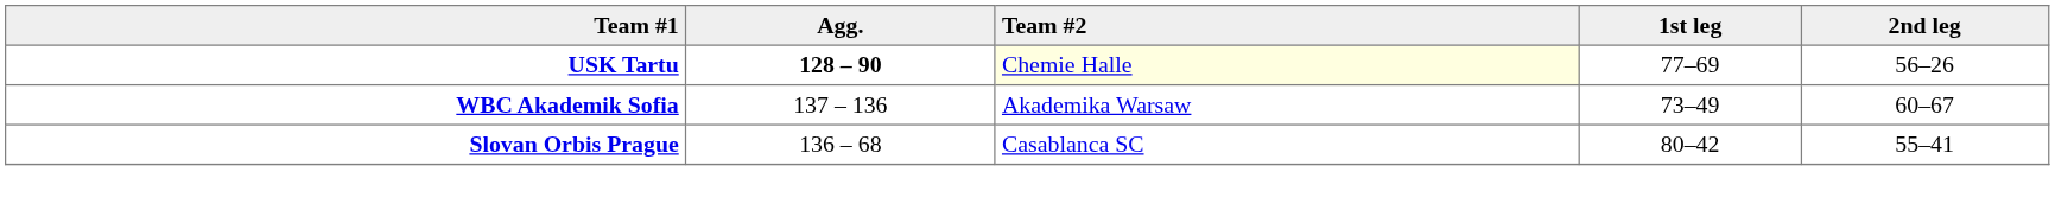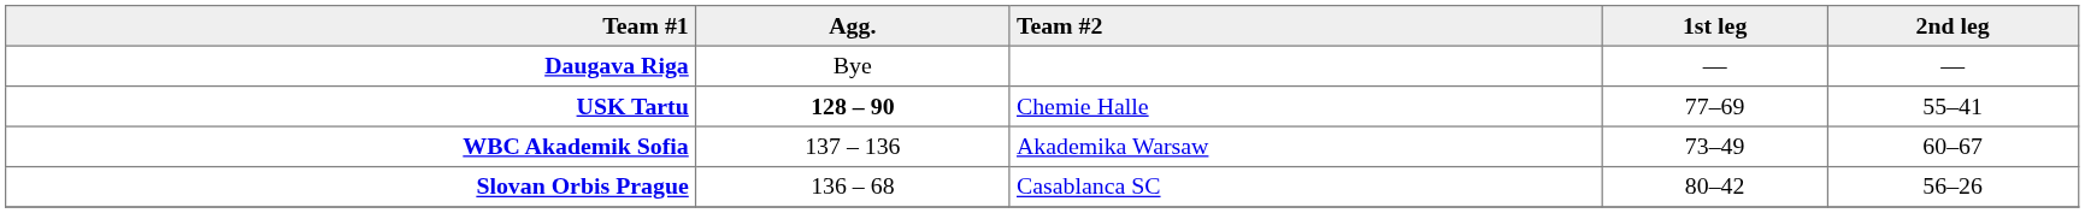 <table border=1 cellspacing=0 cellpadding=4 style="border-collapse: collapse;" width=70%>
 <tr bgcolor="efefef">
 <th align=right>Team #1</th>
 <th>Agg.</th>
 <th align=left>Team #2</th>
 <th>1st leg</th>
 <th>2nd leg</th>
 </tr>
 <tr>
+<td align=right><strong><a href='#'>Daugava Riga</a></strong> </td>
+<td align=center>Bye</td>
+<td></td>
+<td align=center>—</td>
+<td align=center>—</td>
+</tr>
+<tr>
 <td align=right><strong><a href='#'>USK Tartu</a></strong> </td>
 <td align=center><strong>128 – 90</strong></td>
-<td style="background: lightyellow;"> <a href='#'>Chemie Halle</a></td>
+<td> <a href='#'>Chemie Halle</a></td>
 <td align=center>77–69</td>
-<td align=center>56–26</td>
+<td align=center>55–41</td>
 </tr>
 <tr>
 <td align=right><strong><a href='#'>WBC Akademik Sofia</a></strong> </td>
 <td align=center>137 – 136</td>
 <td> <a href='#'>Akademika Warsaw</a></td>
 <td align=center>73–49</td>
 <td align=center>60–67</td>
 </tr>
 <tr>
 <td align=right><strong><a href='#'>Slovan Orbis Prague</a></strong> </td>
 <td align=center>136 – 68</td>
 <td> <a href='#'>Casablanca SC</a></td>
 <td align=center>80–42</td>
-<td align=center>55–41</td>
+<td align=center>56–26</td>
 </tr>
 <tr>
 </tr>
 </table>
